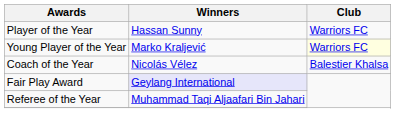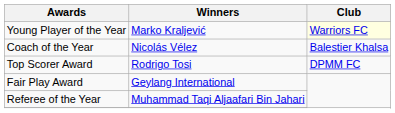 <table class="wikitable">
 <tr>
 <th>Awards</th>
 <th>Winners</th>
 <th>Club</th>
-</tr>
-<tr>
-<td>Player of the Year</td>
-<td><a href='#'>Hassan Sunny</a></td>
-<td><a href='#'>Warriors FC</a></td>
 </tr>
 <tr>
 <td>Young Player of the Year</td>
 <td> <a href='#'>Marko Kraljević</a></td>
 <td style="background: lightyellow;"><a href='#'>Warriors FC</a></td>
 </tr>
 <tr>
 <td>Coach of the Year</td>
 <td> <a href='#'>Nicolás Vélez</a></td>
 <td><a href='#'>Balestier Khalsa</a></td>
 </tr>
 <tr>
+<td>Top Scorer Award</td>
+<td> <a href='#'>Rodrigo Tosi</a></td>
+<td> <a href='#'>DPMM FC</a></td>
+</tr>
+<tr>
 <td>Fair Play Award</td>
-<td style="background: lavender;"><a href='#'>Geylang International</a></td>
+<td><a href='#'>Geylang International</a></td>
 </tr>
 <tr>
 <td>Referee of the Year</td>
 <td><a href='#'>Muhammad Taqi Aljaafari Bin Jahari </a></td>
 </tr>
 <tr>
 </tr>
 </table>
